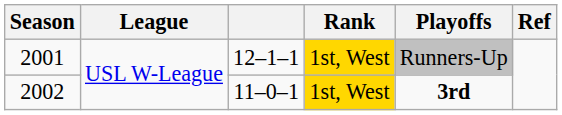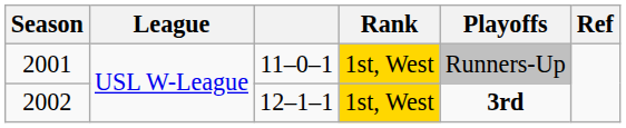 <table class="wikitable" style="text-align: center;" style="width:60%">
 <tr>
 <th>Season</th>
 <th>League</th>
 <th></th>
 <th>Rank</th>
 <th>Playoffs</th>
 <th>Ref</th>
 </tr>
 <tr>
 <td>2001</td>
 <td rowspan=2><a href='#'>USL W-League</a></td>
-<td>12–1–1</td>
+<td>11–0–1</td>
 <td style="background:gold;">1st, West</td>
 <td style="background:silver;">Runners-Up</td>
 <td rowspan=2></td>
 </tr>
 <tr>
 <td>2002</td>
-<td>11–0–1</td>
+<td>12–1–1</td>
 <td style="background:gold;">1st, West</td>
 <td><strong>3rd</strong></td>
 </tr>
 </table>
